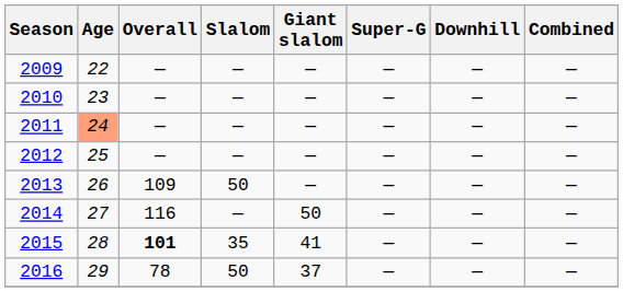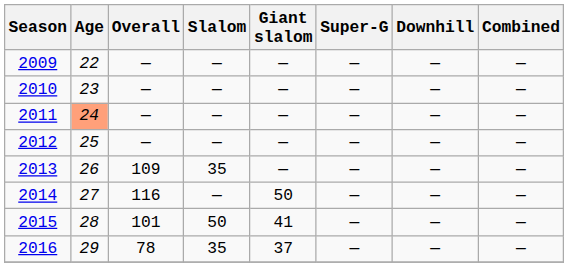 <table class=wikitable style="text-align:center">
 <tr>
 <th>Season</th>
 <th>Age</th>
 <th>Overall</th>
 <th>Slalom</th>
 <th>Giant<br>slalom</th>
 <th>Super-G</th>
 <th>Downhill</th>
 <th>Combined</th>
 </tr>
 <tr>
 <td><a href='#'>2009</a></td>
 <td><em>22</em></td>
 <td>—</td>
 <td>—</td>
 <td>—</td>
 <td>—</td>
 <td>—</td>
 <td>—</td>
 </tr>
 <tr>
 <td><a href='#'>2010</a></td>
 <td><em>23</em></td>
 <td>—</td>
 <td>—</td>
 <td>—</td>
 <td>—</td>
 <td>—</td>
 <td>—</td>
 </tr>
 <tr>
 <td><a href='#'>2011</a></td>
 <td style="background: lightsalmon;"><em>24</em></td>
 <td>—</td>
 <td>—</td>
 <td>—</td>
 <td>—</td>
 <td>—</td>
 <td>—</td>
 </tr>
 <tr>
 <td><a href='#'>2012</a></td>
 <td><em>25</em></td>
 <td>—</td>
 <td>—</td>
 <td>—</td>
 <td>—</td>
 <td>—</td>
 <td>—</td>
 </tr>
 <tr>
 <td><a href='#'>2013</a></td>
 <td><em>26</em></td>
 <td>109</td>
-<td>50</td>
+<td>35</td>
 <td>—</td>
 <td>—</td>
 <td>—</td>
 <td>—</td>
 </tr>
 <tr>
 <td><a href='#'>2014</a></td>
 <td><em>27</em></td>
 <td>116</td>
 <td>—</td>
 <td>50</td>
 <td>—</td>
 <td>—</td>
 <td>—</td>
 </tr>
 <tr>
 <td><a href='#'>2015</a></td>
 <td><em>28</em></td>
-<td><strong>101</strong></td>
-<td>35</td>
+<td>101</td>
+<td>50</td>
 <td>41</td>
 <td>—</td>
 <td>—</td>
 <td>—</td>
 </tr>
 <tr>
 <td><a href='#'>2016</a></td>
 <td><em>29</em></td>
 <td>78</td>
-<td>50</td>
+<td>35</td>
 <td>37</td>
 <td>—</td>
 <td>—</td>
 <td>—</td>
 </tr>
 <tr>
 </tr>
 </table>
